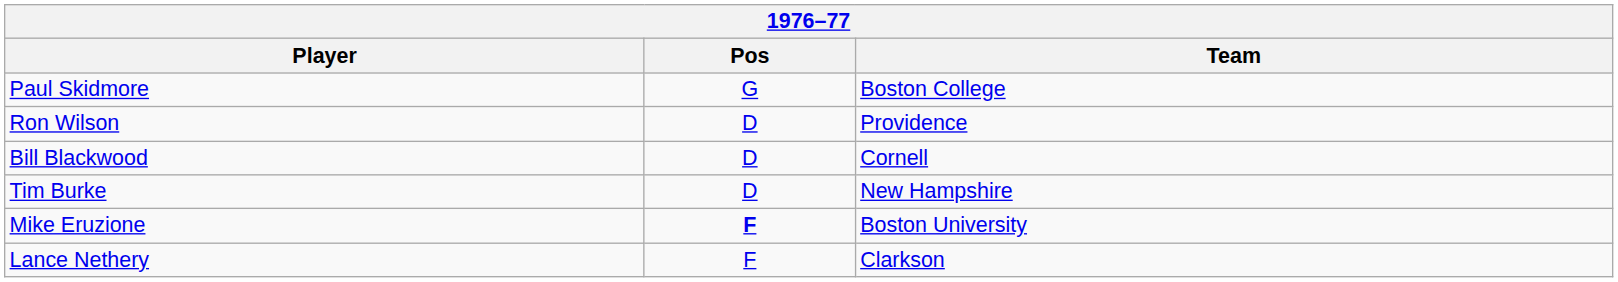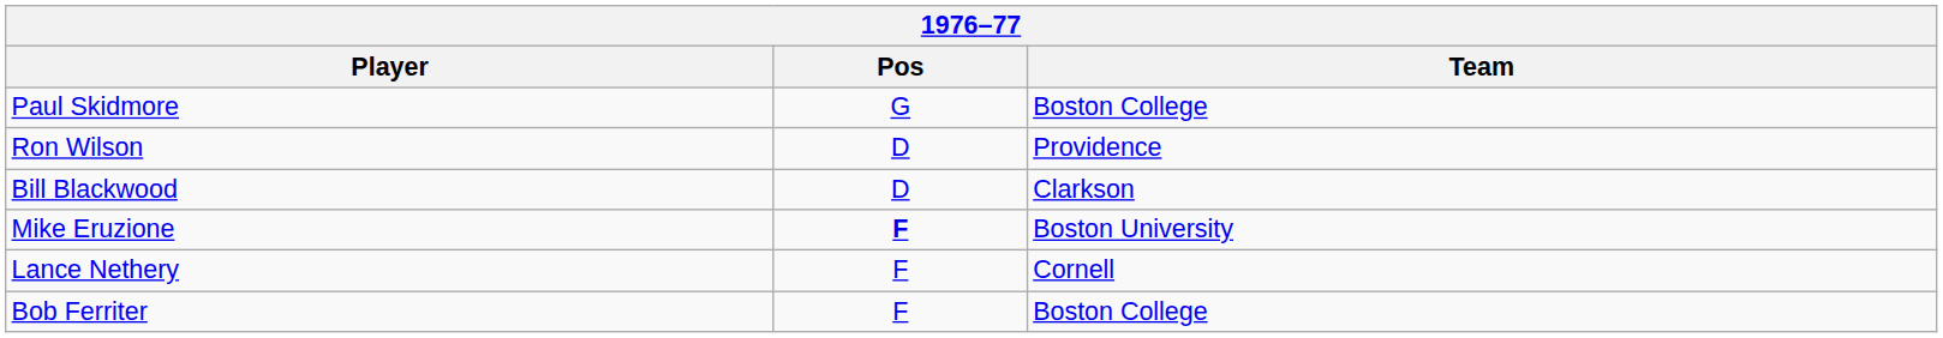 <table class="wikitable" width=95%>
 <tr>
 <th colspan=3><a href='#'>1976–77</a></th>
 </tr>
 <tr>
 <th>Player</th>
 <th>Pos</th>
 <th>Team</th>
 </tr>
 <tr>
 <td><a href='#'>Paul Skidmore</a></td>
 <td align=center><a href='#'>G</a></td>
 <td><a href='#'>Boston College</a></td>
 </tr>
 <tr>
 <td><a href='#'>Ron Wilson</a></td>
 <td align=center><a href='#'>D</a></td>
 <td><a href='#'>Providence</a></td>
 </tr>
 <tr>
 <td><a href='#'>Bill Blackwood</a></td>
 <td align=center><a href='#'>D</a></td>
-<td><a href='#'>Cornell</a></td>
-</tr>
-<tr>
-<td><a href='#'>Tim Burke</a></td>
-<td align=center><a href='#'>D</a></td>
-<td><a href='#'>New Hampshire</a></td>
+<td><a href='#'>Clarkson</a></td>
 </tr>
 <tr>
 <td><a href='#'>Mike Eruzione</a></td>
 <td align=center><strong><a href='#'>F</a></strong></td>
 <td><a href='#'>Boston University</a></td>
 </tr>
 <tr>
 <td><a href='#'>Lance Nethery</a></td>
 <td align=center><a href='#'>F</a></td>
-<td><a href='#'>Clarkson</a></td>
+<td><a href='#'>Cornell</a></td>
+</tr>
+<tr>
+<td><a href='#'>Bob Ferriter</a></td>
+<td align=center><a href='#'>F</a></td>
+<td><a href='#'>Boston College</a></td>
 </tr>
 </table>
